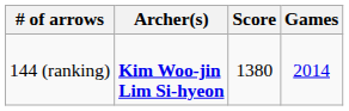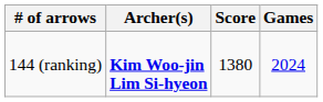 <table class="wikitable">
 <tr>
 <th># of arrows</th>
 <th>Archer(s)</th>
 <th>Score</th>
 <th>Games</th>
 </tr>
 <tr>
 <td>144 (ranking)</td>
 <td><strong> <br> <a href='#'>Kim Woo-jin</a> <br> <a href='#'>Lim Si-hyeon</a></strong></td>
 <td align=center>1380</td>
-<td align=center><a href='#'>2014</a></td>
+<td align=center><a href='#'>2024</a></td>
 </tr>
 </table>
